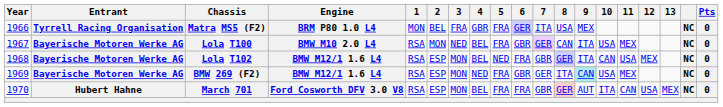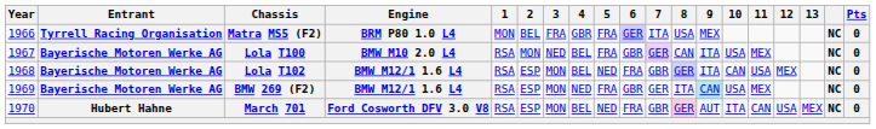 <table class="wikitable" style="text-align:center; font-size:90%">
 <tr>
 <th>Year</th>
 <th>Entrant</th>
 <th>Chassis</th>
 <th>Engine</th>
 <th>1</th>
 <th>2</th>
 <th>3</th>
 <th>4</th>
 <th>5</th>
 <th>6</th>
 <th>7</th>
 <th>8</th>
 <th>9</th>
 <th>10</th>
 <th>11</th>
 <th>12</th>
 <th>13</th>
 <th></th>
 <th><a href='#'>Pts</a></th>
 </tr>
 <tr>
 <td><a href='#'>1966</a></td>
 <th><a href='#'>Tyrrell Racing Organisation</a></th>
 <th><a href='#'>Matra</a> <a href='#'>MS5</a> (F2)</th>
 <th><a href='#'>BRM</a> P80 1.0 <a href='#'>L4</a></th>
 <td><a href='#'>MON</a></td>
 <td><a href='#'>BEL</a></td>
 <td><a href='#'>FRA</a></td>
 <td><a href='#'>GBR</a></td>
 <td><a href='#'>FRA</a></td>
 <td style="background:#CFCFFF;"><a href='#'>GER</a><br></td>
 <td><a href='#'>ITA</a></td>
 <td><a href='#'>USA</a></td>
 <td><a href='#'>MEX</a></td>
 <td></td>
 <td></td>
 <td></td>
 <td></td>
 <th>NC</th>
 <th>0</th>
 </tr>
 <tr>
 <td><a href='#'>1967</a></td>
 <th><a href='#'>Bayerische Motoren Werke AG</a></th>
 <th><a href='#'>Lola</a> <a href='#'>T100</a></th>
 <th><a href='#'>BMW M10</a> 2.0 <a href='#'>L4</a></th>
 <td><a href='#'>RSA</a></td>
 <td><a href='#'>MON</a></td>
 <td><a href='#'>NED</a></td>
 <td><a href='#'>BEL</a></td>
 <td><a href='#'>FRA</a></td>
 <td><a href='#'>GBR</a></td>
 <td style="background:#EFCFFF;"><a href='#'>GER</a><br></td>
 <td><a href='#'>CAN</a></td>
 <td><a href='#'>ITA</a></td>
 <td><a href='#'>USA</a></td>
 <td><a href='#'>MEX</a></td>
 <td></td>
 <td></td>
 <th>NC</th>
 <th>0</th>
 </tr>
 <tr>
 <td><a href='#'>1968</a></td>
 <th><a href='#'>Bayerische Motoren Werke AG</a></th>
 <th><a href='#'>Lola</a> <a href='#'>T102</a></th>
 <th><a href='#'>BMW M12/1</a> 1.6 <a href='#'>L4</a></th>
 <td><a href='#'>RSA</a></td>
 <td><a href='#'>ESP</a></td>
 <td><a href='#'>MON</a></td>
 <td><a href='#'>BEL</a></td>
 <td><a href='#'>NED</a></td>
 <td><a href='#'>FRA</a></td>
 <td><a href='#'>GBR</a></td>
 <td style="background:#CFCFFF;"><a href='#'>GER</a><br></td>
 <td><a href='#'>ITA</a></td>
 <td><a href='#'>CAN</a></td>
 <td><a href='#'>USA</a></td>
 <td><a href='#'>MEX</a></td>
 <td></td>
 <th>NC</th>
 <th>0</th>
 </tr>
 <tr>
 <td><a href='#'>1969</a></td>
 <th><a href='#'>Bayerische Motoren Werke AG</a></th>
 <th><a href='#'>BMW</a> <a href='#'>269</a> (F2)</th>
 <th><a href='#'>BMW M12/1</a> 1.6 <a href='#'>L4</a></th>
 <td><a href='#'>RSA</a></td>
 <td><a href='#'>ESP</a></td>
 <td><a href='#'>MON</a></td>
 <td><a href='#'>NED</a></td>
 <td><a href='#'>FRA</a></td>
 <td><a href='#'>GBR</a></td>
 <td style="background:#ffffff;"><a href='#'>GER</a><br></td>
 <td><a href='#'>ITA</a></td>
 <td style="background: paleturquoise;"><a href='#'>CAN</a></td>
 <td><a href='#'>USA</a></td>
 <td><a href='#'>MEX</a></td>
 <td></td>
 <td></td>
 <th>NC</th>
 <th>0</th>
 </tr>
 <tr>
 <td><a href='#'>1970</a></td>
 <th>Hubert Hahne</th>
 <th><a href='#'>March</a> <a href='#'>701</a></th>
 <th><a href='#'>Ford Cosworth DFV</a> 3.0 <a href='#'>V8</a></th>
 <td><a href='#'>RSA</a></td>
 <td><a href='#'>ESP</a></td>
 <td><a href='#'>MON</a></td>
 <td><a href='#'>BEL</a></td>
-<td><a href='#'>FRA</a></td>
+<td><a href='#'>NED</a></td>
 <td><a href='#'>FRA</a></td>
 <td><a href='#'>GBR</a></td>
 <td style="background:#FFCFCF;"><a href='#'>GER</a><br></td>
 <td><a href='#'>AUT</a></td>
 <td><a href='#'>ITA</a></td>
 <td><a href='#'>CAN</a></td>
 <td><a href='#'>USA</a></td>
 <td><a href='#'>MEX</a></td>
 <th>NC</th>
 <th>0</th>
 </tr>
 <tr>
 <th colspan=19></th>
 </tr>
 </table>
